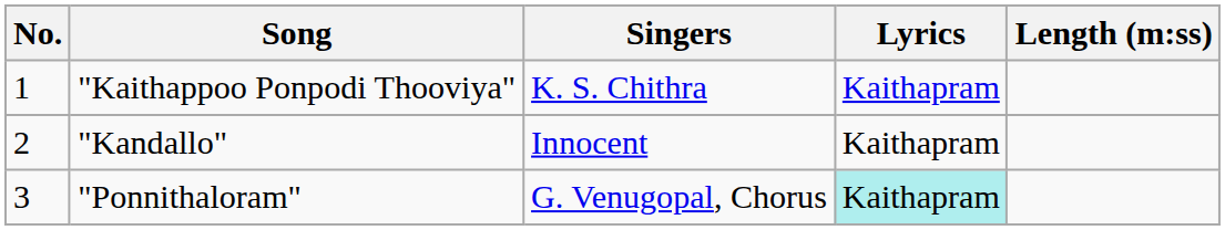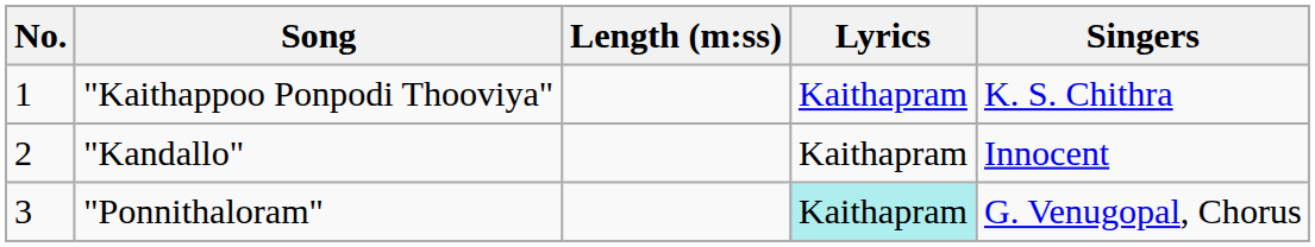 <table class="wikitable" style="font-size:95%;">
 <tr>
 <th>No.</th>
 <th>Song</th>
+<th>Length (m:ss)</th>
+<th>Lyrics</th>
 <th>Singers</th>
-<th>Lyrics</th>
-<th>Length (m:ss)</th>
 </tr>
 <tr>
 <td>1</td>
 <td>"Kaithappoo Ponpodi Thooviya"</td>
+<td></td>
+<td><a href='#'>Kaithapram</a></td>
 <td><a href='#'>K. S. Chithra</a></td>
-<td><a href='#'>Kaithapram</a></td>
-<td></td>
 </tr>
 <tr>
 <td>2</td>
 <td>"Kandallo"</td>
+<td></td>
+<td>Kaithapram</td>
 <td><a href='#'>Innocent</a></td>
-<td>Kaithapram</td>
-<td></td>
 </tr>
 <tr>
 <td>3</td>
 <td>"Ponnithaloram"</td>
+<td></td>
+<td style="background: paleturquoise;">Kaithapram</td>
 <td><a href='#'>G. Venugopal</a>, Chorus</td>
-<td style="background: paleturquoise;">Kaithapram</td>
-<td></td>
 </tr>
 </table>
